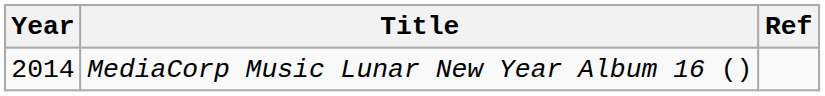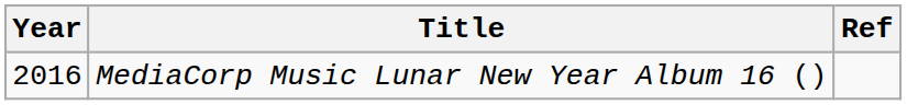 <table class="wikitable sortable">
 <tr>
 <th>Year</th>
 <th>Title</th>
 <th class="unsortable">Ref</th>
 </tr>
 <tr>
-<td>2014</td>
+<td>2016</td>
 <td><em>MediaCorp Music Lunar New Year Album 16</em> ()</td>
 <td></td>
 </tr>
 </table>
